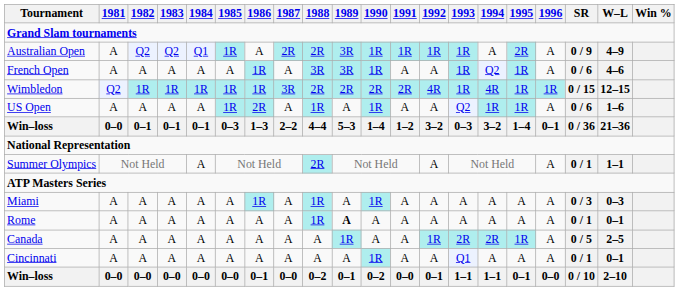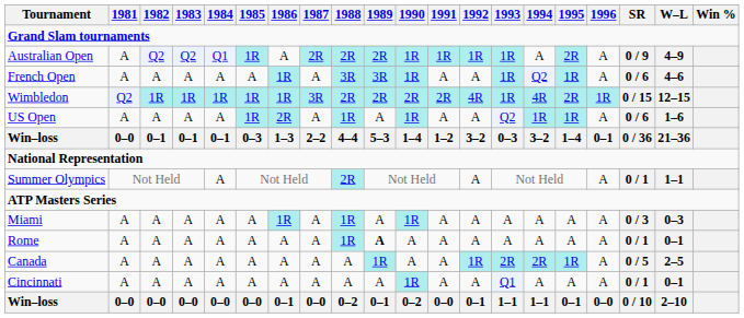 <table class=wikitable style=text-align:center>
 <tr>
 <th>Tournament</th>
 <th><a href='#'>1981</a></th>
 <th><a href='#'>1982</a></th>
 <th><a href='#'>1983</a></th>
 <th><a href='#'>1984</a></th>
 <th><a href='#'>1985</a></th>
 <th><a href='#'>1986</a></th>
 <th><a href='#'>1987</a></th>
 <th><a href='#'>1988</a></th>
 <th><a href='#'>1989</a></th>
 <th><a href='#'>1990</a></th>
 <th><a href='#'>1991</a></th>
 <th><a href='#'>1992</a></th>
 <th><a href='#'>1993</a></th>
 <th><a href='#'>1994</a></th>
 <th><a href='#'>1995</a></th>
 <th><a href='#'>1996</a></th>
 <th>SR</th>
 <th>W–L</th>
 <th>Win %</th>
 </tr>
 <tr>
 <td colspan=25 style=text-align:left><a href='#'><strong>Grand Slam tournaments</strong></a></td>
 </tr>
 <tr>
 <td align=left><a href='#'>Australian Open</a></td>
 <td>A</td>
 <td style=background:#ecf2ff><a href='#'>Q2</a></td>
 <td style=background:#ecf2ff><a href='#'>Q2</a></td>
 <td style=background:#ecf2ff><a href='#'>Q1</a></td>
 <td style=background:#afeeee><a href='#'>1R</a></td>
 <td>A</td>
 <td style=background:#afeeee><a href='#'>2R</a></td>
 <td style=background:#afeeee><a href='#'>2R</a></td>
-<td style=background:#afeeee><a href='#'>3R</a></td>
+<td style=background:#afeeee><a href='#'>2R</a></td>
 <td style=background:#afeeee><a href='#'>1R</a></td>
 <td style=background:#afeeee><a href='#'>1R</a></td>
 <td style=background:#afeeee><a href='#'>1R</a></td>
 <td style=background:#afeeee><a href='#'>1R</a></td>
 <td>A</td>
 <td style=background:#afeeee><a href='#'>2R</a></td>
 <td>A</td>
 <th>0 / 9</th>
 <th>4–9</th>
 <th></th>
 </tr>
 <tr>
 <td align=left><a href='#'>French Open</a></td>
 <td>A</td>
 <td>A</td>
 <td>A</td>
 <td>A</td>
 <td>A</td>
 <td style=background:#afeeee><a href='#'>1R</a></td>
 <td>A</td>
 <td style=background:#afeeee><a href='#'>3R</a></td>
 <td style=background:#afeeee><a href='#'>3R</a></td>
 <td style=background:#afeeee><a href='#'>1R</a></td>
 <td>A</td>
 <td>A</td>
 <td style=background:#afeeee><a href='#'>1R</a></td>
 <td style=background:#ecf2ff><a href='#'>Q2</a></td>
 <td style=background:#afeeee><a href='#'>1R</a></td>
 <td>A</td>
 <th>0 / 6</th>
 <th>4–6</th>
 <th></th>
 </tr>
 <tr>
 <td align=left><a href='#'>Wimbledon</a></td>
 <td style=background:#ecf2ff><a href='#'>Q2</a></td>
 <td style=background:#afeeee><a href='#'>1R</a></td>
 <td style=background:#afeeee><a href='#'>1R</a></td>
 <td style=background:#afeeee><a href='#'>1R</a></td>
 <td style=background:#afeeee><a href='#'>1R</a></td>
 <td style=background:#afeeee><a href='#'>1R</a></td>
 <td style=background:#afeeee><a href='#'>3R</a></td>
 <td style=background:#afeeee><a href='#'>2R</a></td>
 <td style=background:#afeeee><a href='#'>2R</a></td>
 <td style=background:#afeeee><a href='#'>2R</a></td>
 <td style=background:#afeeee><a href='#'>2R</a></td>
 <td style=background:#afeeee><a href='#'>4R</a></td>
 <td style=background:#afeeee><a href='#'>1R</a></td>
 <td style=background:#afeeee><a href='#'>4R</a></td>
-<td style=background:#afeeee><a href='#'>1R</a></td>
+<td style=background:#afeeee><a href='#'>2R</a></td>
 <td style=background:#afeeee><a href='#'>1R</a></td>
 <th>0 / 15</th>
 <th>12–15</th>
 <th></th>
 </tr>
 <tr>
 <td align=left><a href='#'>US Open</a></td>
 <td>A</td>
 <td>A</td>
 <td>A</td>
 <td>A</td>
 <td style=background:#afeeee><a href='#'>1R</a></td>
 <td style=background:#afeeee><a href='#'>2R</a></td>
 <td>A</td>
 <td style=background:#afeeee><a href='#'>1R</a></td>
 <td>A</td>
 <td style=background:#afeeee><a href='#'>1R</a></td>
 <td>A</td>
 <td>A</td>
 <td style=background:#ecf2ff><a href='#'>Q2</a></td>
 <td style=background:#afeeee><a href='#'>1R</a></td>
 <td style=background:#afeeee><a href='#'>1R</a></td>
 <td>A</td>
 <th>0 / 6</th>
 <th>1–6</th>
 <th></th>
 </tr>
 <tr>
 <th style=text-align:left>Win–loss</th>
 <th>0–0</th>
 <th>0–1</th>
 <th>0–1</th>
 <th>0–1</th>
 <th>0–3</th>
 <th>1–3</th>
 <th>2–2</th>
 <th>4–4</th>
 <th>5–3</th>
 <th>1–4</th>
 <th>1–2</th>
 <th>3–2</th>
 <th>0–3</th>
 <th>3–2</th>
 <th>1–4</th>
 <th>0–1</th>
 <th>0 / 36</th>
 <th>21–36</th>
 <th></th>
 </tr>
 <tr>
 <td colspan=23 align=left><strong>National Representation</strong></td>
 </tr>
 <tr>
 <td align=left><a href='#'>Summer Olympics</a></td>
 <td colspan=3 style=color:#767676>Not Held</td>
 <td>A</td>
 <td colspan=3 style=color:#767676>Not Held</td>
 <td bgcolor=afeeee><a href='#'>2R</a></td>
 <td colspan=3 style=color:#767676>Not Held</td>
 <td>A</td>
 <td colspan=3 style=color:#767676>Not Held</td>
 <td>A</td>
 <th>0 / 1</th>
 <th>1–1</th>
 <th></th>
 </tr>
 <tr>
 <td colspan=23 align=left><strong>ATP Masters Series</strong></td>
 </tr>
 <tr>
 <td align=left><a href='#'>Miami</a></td>
 <td>A</td>
 <td>A</td>
 <td>A</td>
 <td>A</td>
 <td>A</td>
 <td bgcolor=afeeee><a href='#'>1R</a></td>
 <td>A</td>
 <td bgcolor=afeeee><a href='#'>1R</a></td>
 <td>A</td>
 <td bgcolor=afeeee><a href='#'>1R</a></td>
 <td>A</td>
 <td>A</td>
 <td>A</td>
 <td>A</td>
 <td>A</td>
 <td>A</td>
 <th>0 / 3</th>
 <th>0–3</th>
 <th></th>
 </tr>
 <tr>
 <td align=left><a href='#'>Rome</a></td>
 <td>A</td>
 <td>A</td>
 <td>A</td>
 <td>A</td>
 <td>A</td>
 <td>A</td>
 <td>A</td>
 <td bgcolor=afeeee><a href='#'>1R</a></td>
 <td><strong>A</strong></td>
 <td>A</td>
 <td>A</td>
 <td>A</td>
 <td>A</td>
 <td>A</td>
 <td>A</td>
 <td>A</td>
 <th>0 / 1</th>
 <th>0–1</th>
 <th></th>
 </tr>
 <tr>
 <td align=left><a href='#'>Canada</a></td>
 <td>A</td>
 <td>A</td>
 <td>A</td>
 <td>A</td>
 <td>A</td>
 <td>A</td>
 <td>A</td>
 <td>A</td>
 <td bgcolor=afeeee><a href='#'>1R</a></td>
 <td>A</td>
 <td>A</td>
 <td bgcolor=afeeee><a href='#'>1R</a></td>
 <td bgcolor=afeeee><a href='#'>2R</a></td>
 <td bgcolor=afeeee><a href='#'>2R</a></td>
 <td bgcolor=afeeee><a href='#'>1R</a></td>
 <td>A</td>
 <th>0 / 5</th>
 <th>2–5</th>
 <th></th>
 </tr>
 <tr>
 <td align=left><a href='#'>Cincinnati</a></td>
 <td>A</td>
 <td>A</td>
 <td>A</td>
 <td>A</td>
 <td>A</td>
 <td>A</td>
 <td>A</td>
 <td>A</td>
 <td>A</td>
 <td bgcolor=afeeee><a href='#'>1R</a></td>
 <td>A</td>
 <td>A</td>
 <td bgcolor=ecf2ff><a href='#'>Q1</a></td>
 <td>A</td>
 <td>A</td>
 <td>A</td>
 <th>0 / 1</th>
 <th>0–1</th>
 <th></th>
 </tr>
 <tr>
 <th style=text-align:left>Win–loss</th>
 <th>0–0</th>
 <th>0–0</th>
 <th>0–0</th>
 <th>0–0</th>
 <th>0–0</th>
 <th>0–1</th>
 <th>0–0</th>
 <th>0–2</th>
 <th>0–1</th>
 <th>0–2</th>
 <th>0–0</th>
 <th>0–1</th>
 <th>1–1</th>
 <th>1–1</th>
 <th>0–1</th>
 <th>0–0</th>
 <th>0 / 10</th>
 <th>2–10</th>
 <th></th>
 </tr>
 </table>
